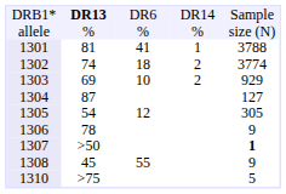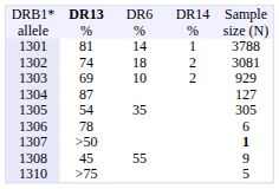 <table border="0" cellspacing="0" cellpadding="0" align="center" style="text-align:center; background:#ffffff; margin-right: 1em; border:2px #e0e0ff solid;">
 <tr style="background:#f0f0ff">
 <td style="width:60px">DRB1*</td>
 <td style="width:60px"><strong>DR13</strong></td>
 <td style="width:60px">DR6</td>
 <td style="width:60px">DR14</td>
 <td style="width:60px">Sample</td>
 </tr>
 <tr style="background:#f0f0ff">
 <td>allele</td>
 <td>%</td>
 <td>%</td>
 <td>%</td>
 <td>size (N)</td>
 </tr>
 <tr>
 <td style = "background:#e8e8f8">1301</td>
 <td>81</td>
-<td>41</td>
+<td>14</td>
 <td>1</td>
 <td>3788</td>
 </tr>
 <tr>
 <td style = "background:#e8e8f8">1302</td>
 <td>74</td>
 <td>18</td>
 <td>2</td>
-<td>3774</td>
+<td>3081</td>
 </tr>
 <tr>
 <td style = "background:#e8e8f8">1303</td>
 <td>69</td>
 <td>10</td>
 <td>2</td>
 <td>929</td>
 </tr>
 <tr>
 <td style = "background:#e8e8f8">1304</td>
 <td>87</td>
 <td></td>
 <td></td>
 <td>127</td>
 </tr>
 <tr>
 <td style = "background:#e8e8f8">1305</td>
 <td>54</td>
-<td>12</td>
+<td>35</td>
 <td></td>
 <td>305</td>
 </tr>
 <tr>
 <td style = "background:#e8e8f8">1306</td>
 <td>78</td>
 <td></td>
 <td></td>
-<td>9</td>
+<td>6</td>
 </tr>
 <tr>
 <td style = "background:#e8e8f8">1307</td>
 <td>>50</td>
 <td></td>
 <td></td>
 <td><strong>1</strong></td>
 </tr>
 <tr>
 <td style = "background:#e8e8f8">1308</td>
 <td>45</td>
 <td>55</td>
 <td></td>
 <td>9</td>
 </tr>
 <tr>
 <td style = "background:#e8e8f8">1310</td>
 <td>>75</td>
 <td></td>
 <td></td>
 <td>5</td>
 </tr>
 <tr>
 </tr>
 </table>
